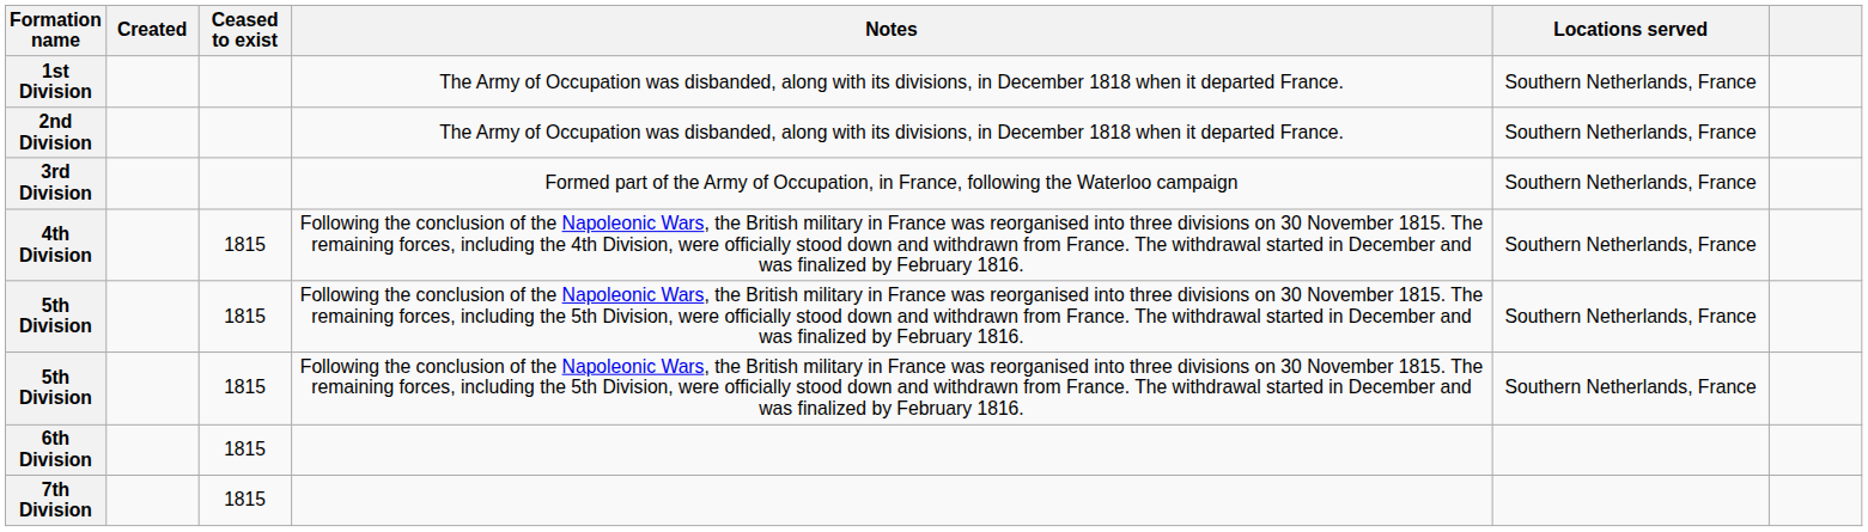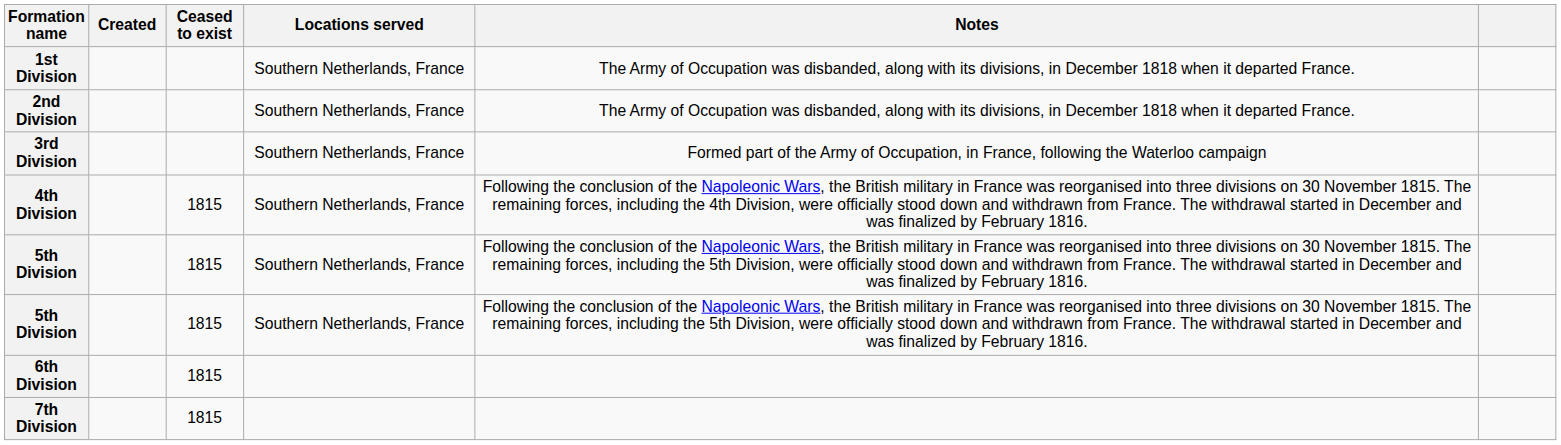 <table class="wikitable sortable plainrowheaders" style="text-align: left; border-spacing: 2px; border: 1px solid darkgray; width: 100%;">
 <tr>
 <th width="5%" scope="col">Formation name</th>
 <th width=5% scope="col">Created</th>
 <th width=5% scope="col">Ceased to exist</th>
+<th class=unsortable width=15% scope="col">Locations served</th>
 <th class=unsortable width=65% scope="col">Notes</th>
-<th class=unsortable width=15% scope="col">Locations served</th>
 <th class=unsortable width=5% scope="col"></th>
 </tr>
 <tr>
 <th scope="row" style="text-align:center;">1st Division</th>
 <td align="center"></td>
 <td align="center"></td>
+<td align="center">Southern Netherlands, France</td>
 <td align="center">The Army of Occupation was disbanded, along with its divisions, in December 1818 when it departed France.</td>
-<td align="center">Southern Netherlands, France</td>
 <td align="center"></td>
 </tr>
 <tr>
 <th scope="row" style="text-align:center;">2nd Division</th>
 <td align="center"></td>
 <td align="center"></td>
+<td align="center">Southern Netherlands, France</td>
 <td align="center">The Army of Occupation was disbanded, along with its divisions, in December 1818 when it departed France.</td>
-<td align="center">Southern Netherlands, France</td>
 <td align="center"></td>
 </tr>
 <tr>
 <th scope="row" style="text-align:center;">3rd Division</th>
 <td align="center"></td>
 <td align="center"></td>
+<td align="center">Southern Netherlands, France</td>
 <td align="center">Formed part of the Army of Occupation, in France, following the Waterloo campaign</td>
-<td align="center">Southern Netherlands, France</td>
 <td align="center"></td>
 </tr>
 <tr>
 <th scope="row" style="text-align:center;">4th Division</th>
 <td align="center"></td>
 <td align="center">1815</td>
+<td align="center">Southern Netherlands, France</td>
 <td align="center">Following the conclusion of the <a href='#'>Napoleonic Wars</a>, the British military in France was reorganised into three divisions on 30 November 1815. The remaining forces, including the 4th Division, were officially stood down and withdrawn from France. The withdrawal started in December and was finalized by February 1816.</td>
-<td align="center">Southern Netherlands, France</td>
 <td align="center"></td>
 </tr>
 <tr>
 <th scope="row" style="text-align:center;">5th Division</th>
 <td align="center"></td>
 <td align="center">1815</td>
+<td align="center">Southern Netherlands, France</td>
 <td align="center">Following the conclusion of the <a href='#'>Napoleonic Wars</a>, the British military in France was reorganised into three divisions on 30 November 1815. The remaining forces, including the 5th Division, were officially stood down and withdrawn from France. The withdrawal started in December and was finalized by February 1816.</td>
-<td align="center">Southern Netherlands, France</td>
 <td align="center"></td>
 </tr>
 <tr>
 <th scope="row" style="text-align:center;">5th Division</th>
 <td align="center"></td>
 <td align="center">1815</td>
+<td align="center">Southern Netherlands, France</td>
 <td align="center">Following the conclusion of the <a href='#'>Napoleonic Wars</a>, the British military in France was reorganised into three divisions on 30 November 1815. The remaining forces, including the 5th Division, were officially stood down and withdrawn from France. The withdrawal started in December and was finalized by February 1816.</td>
-<td align="center">Southern Netherlands, France</td>
 <td align="center"></td>
 </tr>
 <tr>
 <th scope="row" style="text-align:center;">6th Division</th>
 <td align="center"></td>
 <td align="center">1815</td>
 <td align="center"></td>
 <td align="center"></td>
 <td align="center"></td>
 </tr>
 <tr>
 <th scope="row" style="text-align:center;">7th Division</th>
 <td align="center"></td>
 <td align="center">1815</td>
 <td align="center"></td>
 <td align="center"></td>
 <td align="center"></td>
 </tr>
 </table>
